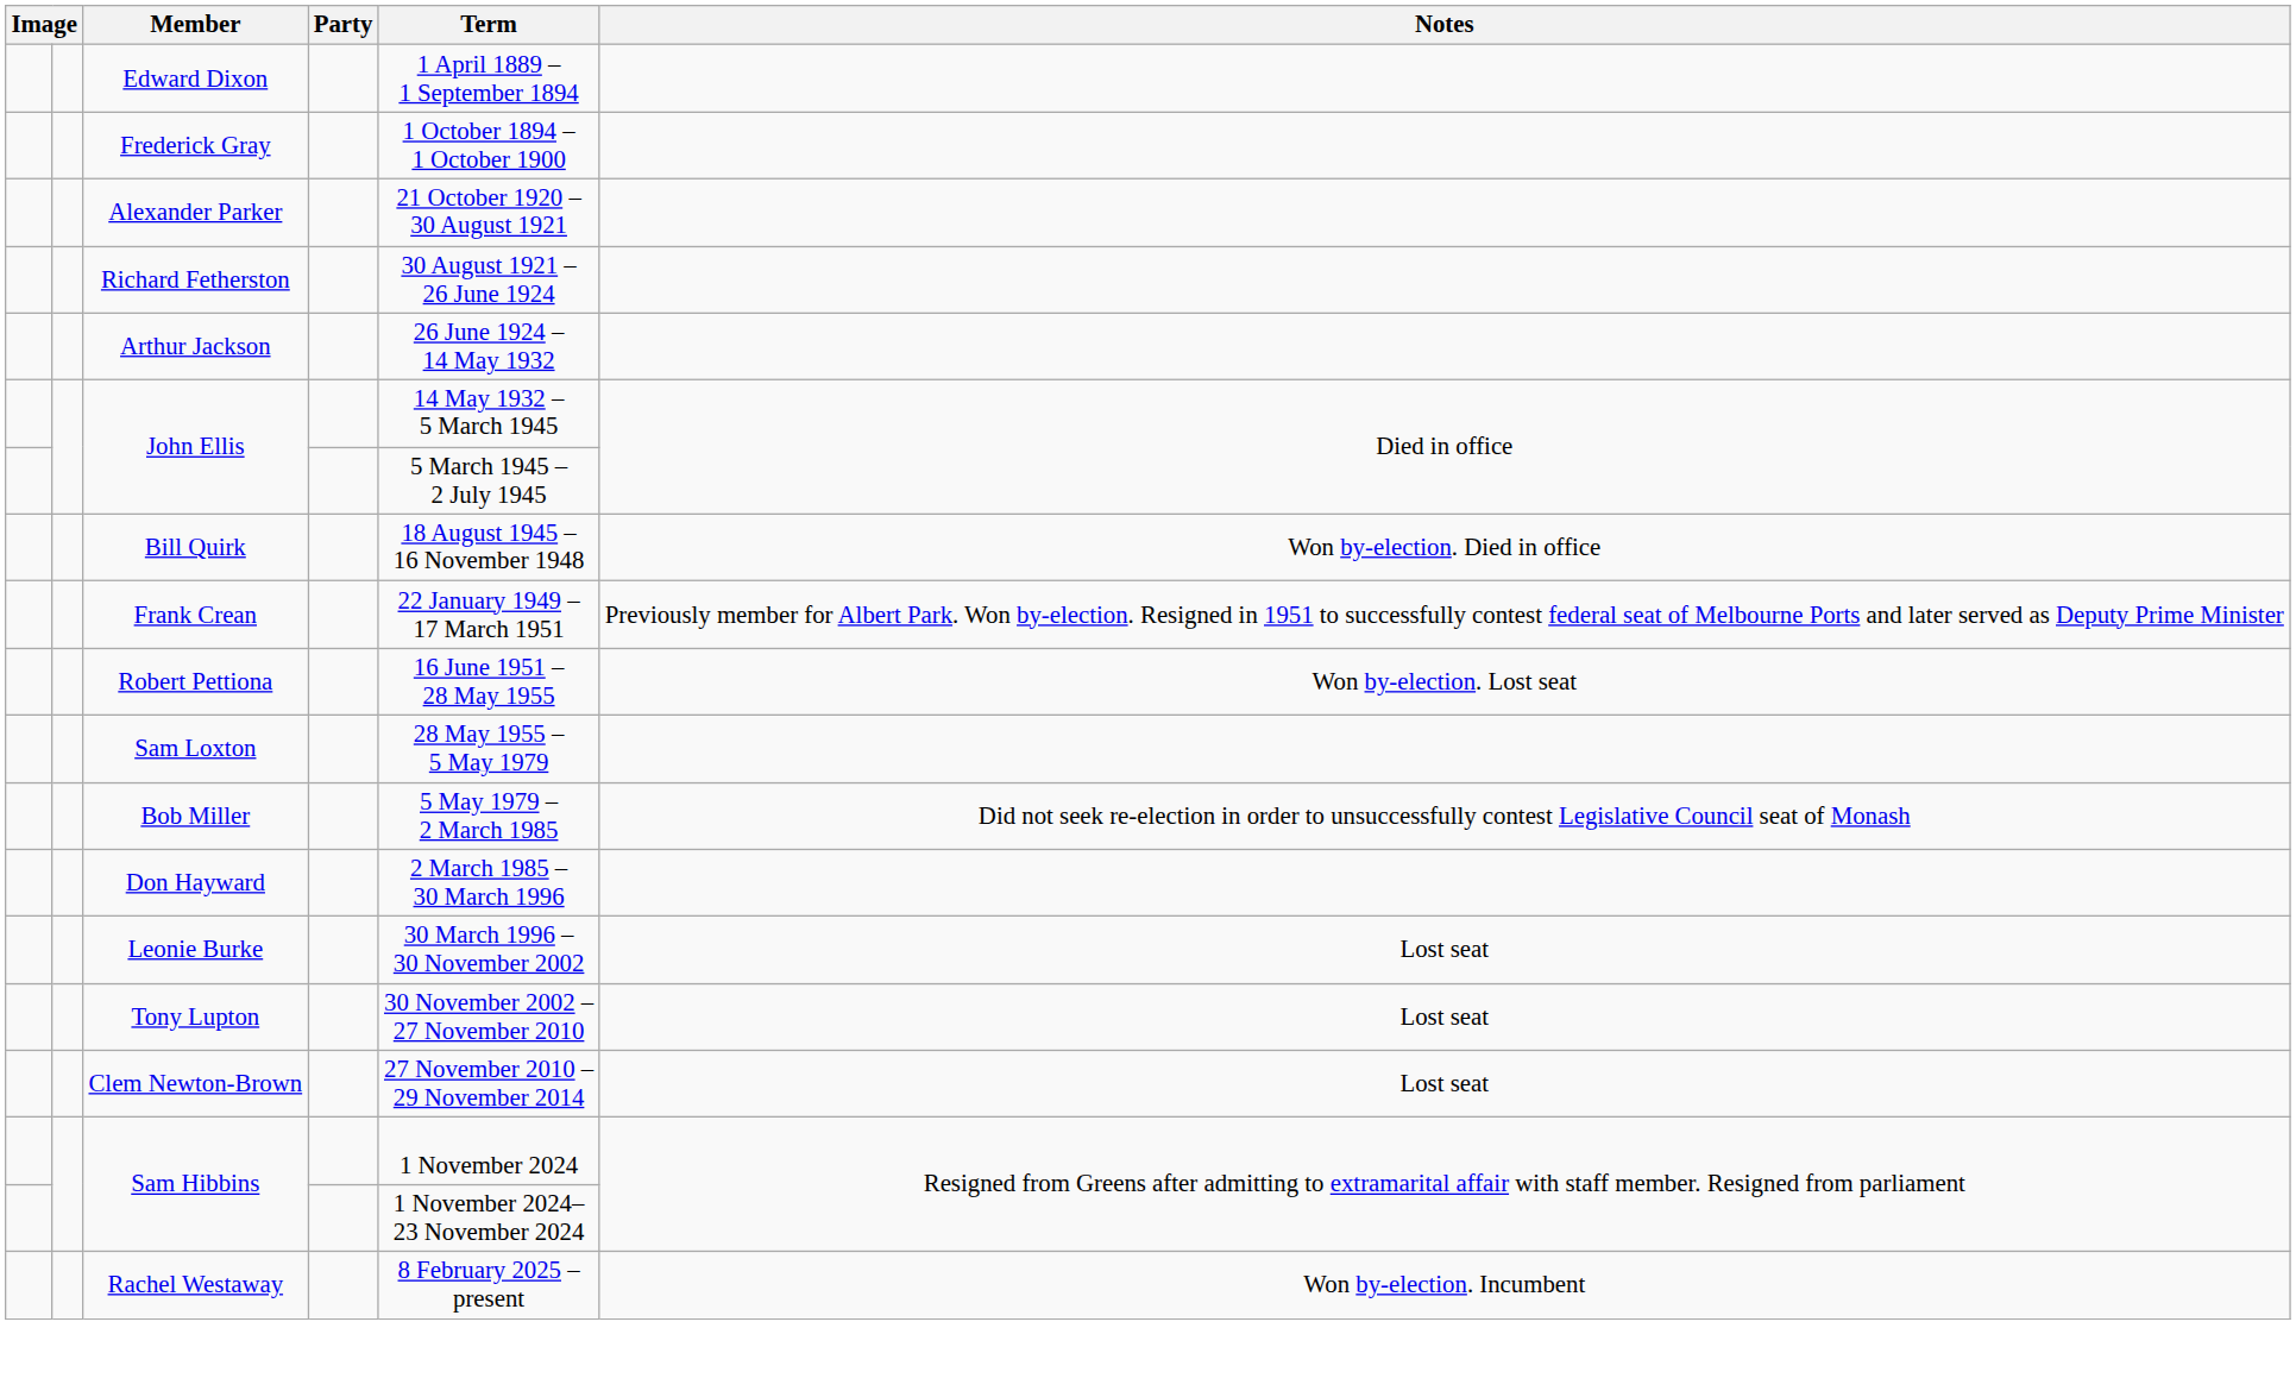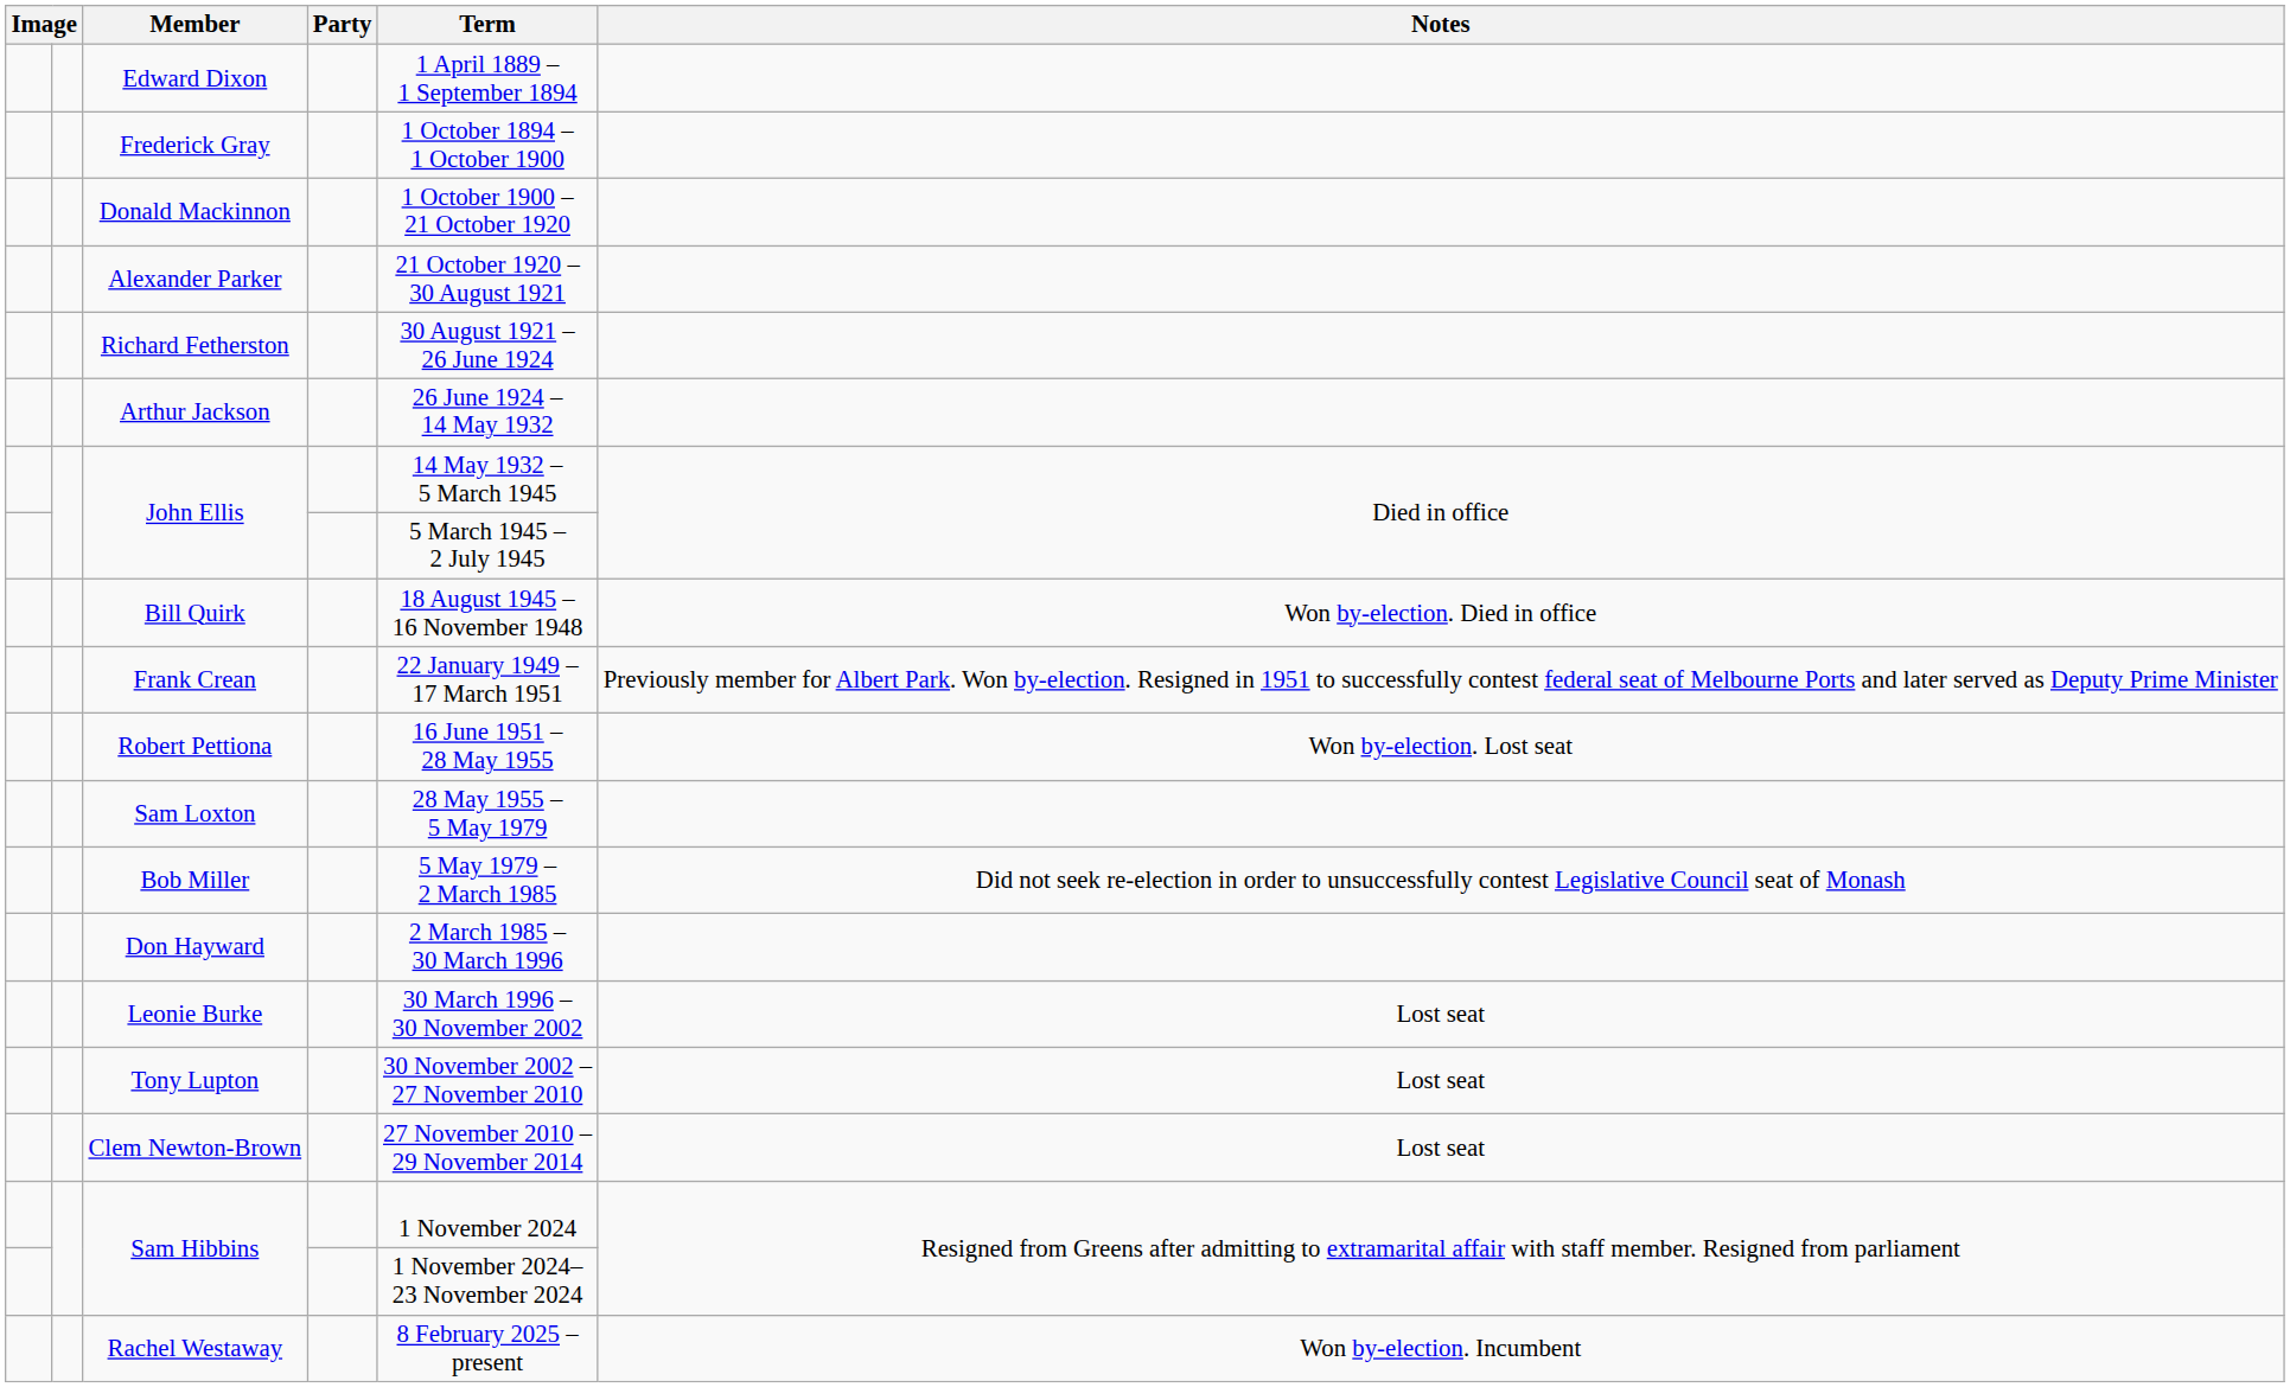 <table class="wikitable" style="text-align:center">
 <tr>
 <th colspan=2>Image</th>
 <th>Member</th>
 <th>Party</th>
 <th>Term</th>
 <th>Notes</th>
 </tr>
 <tr>
 <td> </td>
 <td></td>
 <td><a href='#'>Edward Dixon</a><br></td>
 <td></td>
 <td><a href='#'>1 April 1889</a> –<br> <a href='#'>1 September 1894</a></td>
 <td></td>
 </tr>
 <tr>
 <td> </td>
 <td></td>
 <td><a href='#'>Frederick Gray</a><br></td>
 <td></td>
 <td><a href='#'>1 October 1894</a> –<br> <a href='#'>1 October 1900</a></td>
+<td></td>
+</tr>
+<tr>
+<td> </td>
+<td></td>
+<td><a href='#'>Donald Mackinnon</a><br></td>
+<td></td>
+<td><a href='#'>1 October 1900</a> –<br> <a href='#'>21 October 1920</a></td>
 <td></td>
 </tr>
 <tr>
 <td> </td>
 <td></td>
 <td><a href='#'>Alexander Parker</a><br></td>
 <td></td>
 <td><a href='#'>21 October 1920</a> –<br> <a href='#'>30 August 1921</a></td>
 <td></td>
 </tr>
 <tr>
 <td> </td>
 <td></td>
 <td><a href='#'>Richard Fetherston</a><br></td>
 <td></td>
 <td><a href='#'>30 August 1921</a> –<br> <a href='#'>26 June 1924</a></td>
 <td></td>
 </tr>
 <tr>
 <td> </td>
 <td></td>
 <td><a href='#'>Arthur Jackson</a><br></td>
 <td></td>
 <td><a href='#'>26 June 1924</a> –<br> <a href='#'>14 May 1932</a></td>
 <td></td>
 </tr>
 <tr>
 <td> </td>
 <td rowspan=2></td>
 <td rowspan=2><a href='#'>John Ellis</a><br></td>
 <td></td>
 <td><a href='#'>14 May 1932</a> –<br> 5 March 1945</td>
 <td rowspan=2>Died in office</td>
 </tr>
 <tr>
 <td> </td>
 <td></td>
 <td>5 March 1945 –<br> 2 July 1945</td>
 </tr>
 <tr>
 <td> </td>
 <td></td>
 <td><a href='#'>Bill Quirk</a><br></td>
 <td></td>
 <td><a href='#'>18 August 1945</a> –<br> 16 November 1948</td>
 <td>Won <a href='#'>by-election</a>. Died in office</td>
 </tr>
 <tr>
 <td> </td>
 <td></td>
 <td><a href='#'>Frank Crean</a><br></td>
 <td></td>
 <td><a href='#'>22 January 1949</a> –<br> 17 March 1951</td>
 <td>Previously member for <a href='#'>Albert Park</a>. Won <a href='#'>by-election</a>. Resigned in <a href='#'>1951</a> to successfully contest <a href='#'>federal seat of Melbourne Ports</a> and later served as <a href='#'>Deputy Prime Minister</a></td>
 </tr>
 <tr>
 <td> </td>
 <td></td>
 <td><a href='#'>Robert Pettiona</a><br></td>
 <td></td>
 <td><a href='#'>16 June 1951</a> –<br> <a href='#'>28 May 1955</a></td>
 <td>Won <a href='#'>by-election</a>. Lost seat</td>
 </tr>
 <tr>
 <td> </td>
 <td></td>
 <td><a href='#'>Sam Loxton</a><br></td>
 <td></td>
 <td><a href='#'>28 May 1955</a> –<br> <a href='#'>5 May 1979</a></td>
 <td></td>
 </tr>
 <tr>
 <td> </td>
 <td></td>
 <td><a href='#'>Bob Miller</a><br></td>
 <td></td>
 <td><a href='#'>5 May 1979</a> –<br> <a href='#'>2 March 1985</a></td>
 <td>Did not seek re-election in order to unsuccessfully contest <a href='#'>Legislative Council</a> seat of <a href='#'>Monash</a></td>
 </tr>
 <tr>
 <td> </td>
 <td></td>
 <td><a href='#'>Don Hayward</a><br></td>
 <td></td>
 <td><a href='#'>2 March 1985</a> –<br> <a href='#'>30 March 1996</a></td>
 <td></td>
 </tr>
 <tr>
 <td> </td>
 <td></td>
 <td><a href='#'>Leonie Burke</a><br></td>
 <td></td>
 <td><a href='#'>30 March 1996</a> –<br> <a href='#'>30 November 2002</a></td>
 <td>Lost seat</td>
 </tr>
 <tr>
 <td> </td>
 <td></td>
 <td><a href='#'>Tony Lupton</a><br></td>
 <td></td>
 <td><a href='#'>30 November 2002</a> –<br> <a href='#'>27 November 2010</a></td>
 <td>Lost seat</td>
 </tr>
 <tr>
 <td> </td>
 <td></td>
 <td><a href='#'>Clem Newton-Brown</a><br></td>
 <td></td>
 <td><a href='#'>27 November 2010</a> –<br> <a href='#'>29 November 2014</a></td>
 <td>Lost seat</td>
 </tr>
 <tr>
 <td> </td>
 <td rowspan=2></td>
 <td rowspan=2><a href='#'>Sam Hibbins</a><br></td>
 <td></td>
 <td><br> 1 November 2024</td>
 <td rowspan=2>Resigned from Greens after admitting to <a href='#'>extramarital affair</a> with staff member. Resigned from parliament</td>
 </tr>
 <tr>
 <td> </td>
 <td></td>
 <td>1 November 2024–<br> 23 November 2024</td>
 </tr>
 <tr>
 <td> </td>
 <td></td>
 <td><a href='#'>Rachel Westaway</a></td>
 <td></td>
 <td><a href='#'>8 February 2025</a> –<br> present</td>
 <td>Won <a href='#'>by-election</a>. Incumbent</td>
 </tr>
 </table>
